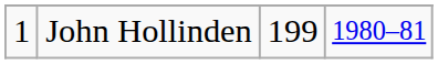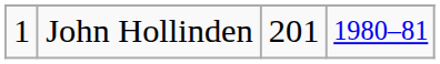 <table class="wikitable">
 <tr>
 </tr>
 <tr>
 <td>1</td>
 <td>John Hollinden</td>
-<td>199</td>
+<td>201</td>
 <td style="font-size:80%;"><a href='#'>1980–81</a></td>
 </tr>
 </table>
